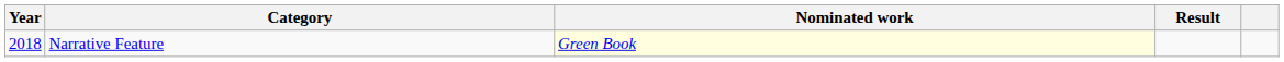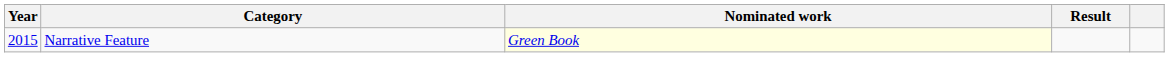 <table class="wikitable sortable">
 <tr>
 <th scope="col" style="width:1em;">Year</th>
 <th scope="col" style="width:33em;">Category</th>
 <th scope="col" style="width:39em;">Nominated work</th>
 <th scope="col" style="width:5em;">Result</th>
 <th scope="col" style="width:2em;" class="unsortable"></th>
 </tr>
 <tr>
-<td><a href='#'>2018</a></td>
+<td><a href='#'>2015</a></td>
 <td><a href='#'>Narrative Feature</a></td>
 <td style="background: lightyellow;"><em><a href='#'>Green Book</a></em></td>
 <td></td>
 <td style="text-align:center;"></td>
 </tr>
 </table>
